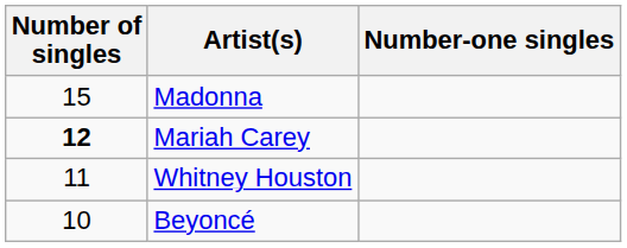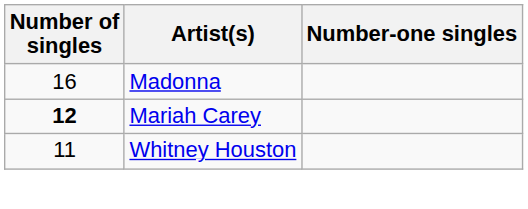 <table class="wikitable">
 <tr>
 <th>Number of<br>singles</th>
 <th>Artist(s)</th>
 <th>Number-one singles</th>
 </tr>
 <tr>
-<td style="text-align:center;">15</td>
+<td style="text-align:center;">16</td>
 <td><a href='#'>Madonna</a></td>
 <td></td>
 </tr>
 <tr>
 <td style="text-align:center;"><strong>12</strong></td>
 <td><a href='#'>Mariah Carey</a></td>
 <td></td>
 </tr>
 <tr>
 <td style="text-align:center;">11</td>
 <td><a href='#'>Whitney Houston</a></td>
 <td></td>
 </tr>
-<tr>
-<td style="text-align:center;">10</td>
-<td><a href='#'>Beyoncé</a></td>
-<td></td>
-</tr>
 </table>
